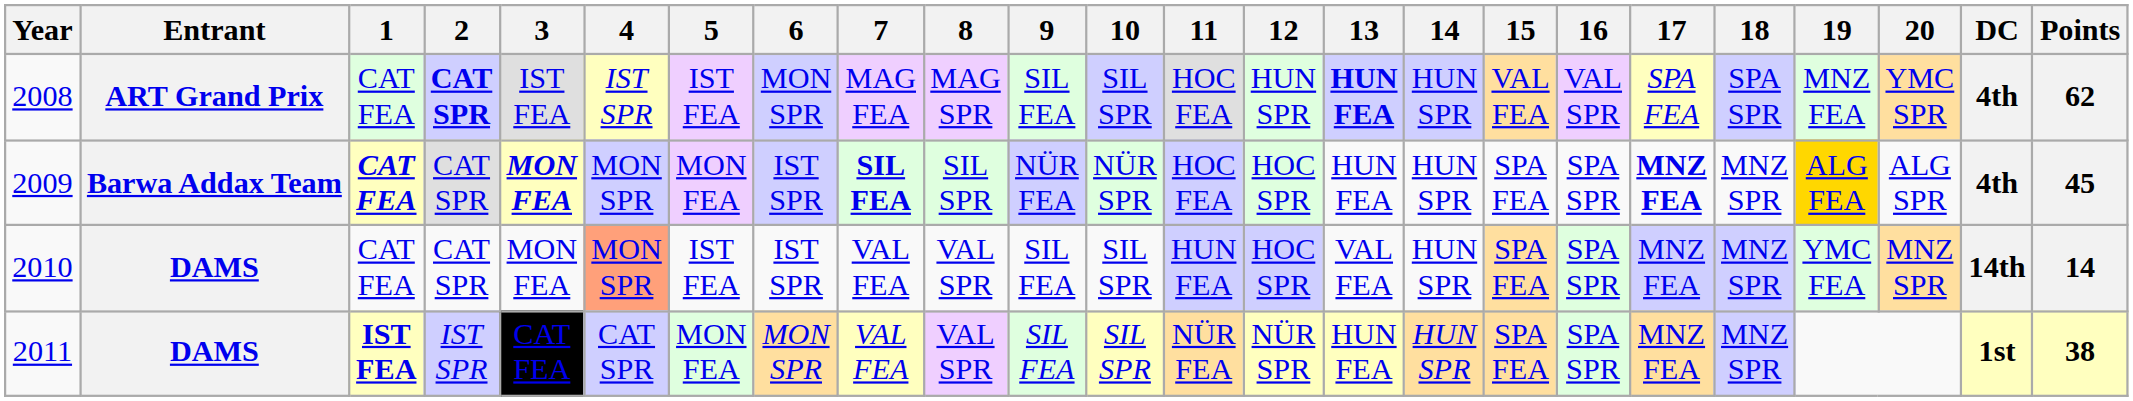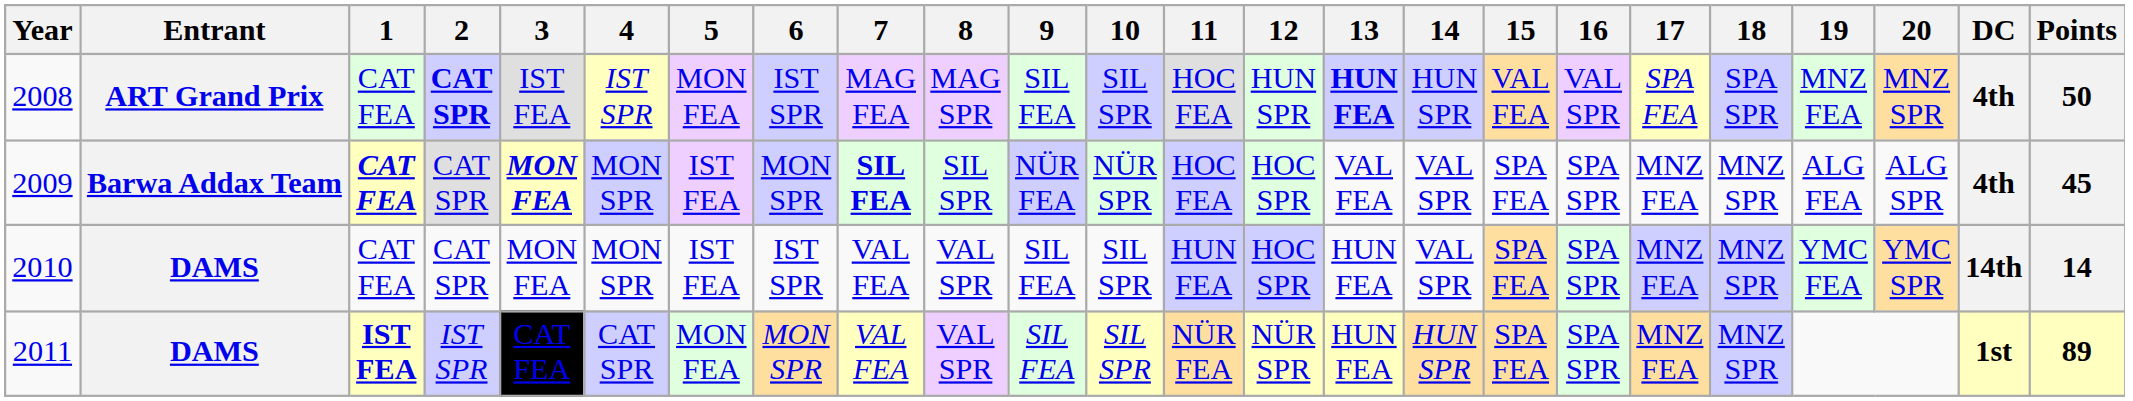 <table class="wikitable" style="text-align:center; font-size:85%">
 <tr>
 <th>Year</th>
 <th>Entrant</th>
 <th>1</th>
 <th>2</th>
 <th>3</th>
 <th>4</th>
 <th>5</th>
 <th>6</th>
 <th>7</th>
 <th>8</th>
 <th>9</th>
 <th>10</th>
 <th>11</th>
 <th>12</th>
 <th>13</th>
 <th>14</th>
 <th>15</th>
 <th>16</th>
 <th>17</th>
 <th>18</th>
 <th>19</th>
 <th>20</th>
 <th>DC</th>
 <th>Points</th>
 </tr>
 <tr>
 <td id=2008G><a href='#'>2008</a></td>
 <th nowrap><a href='#'>ART Grand Prix</a></th>
 <td style="background:#DFFFDF;"><a href='#'>CAT<br>FEA</a><br></td>
 <td style="background:#CFCFFF;"><strong><a href='#'>CAT<br>SPR</a><br></strong></td>
 <td style="background:#DFDFDF;"><a href='#'>IST<br>FEA</a><br></td>
 <td style="background:#FFFFBF;"><em><a href='#'>IST<br>SPR</a></em><br></td>
-<td style="background:#EFCFFF;"><a href='#'>IST<br>FEA</a><br></td>
-<td style="background:#CFCFFF;"><a href='#'>MON<br>SPR</a><br></td>
+<td style="background:#EFCFFF;"><a href='#'>MON<br>FEA</a><br></td>
+<td style="background:#CFCFFF;"><a href='#'>IST<br>SPR</a><br></td>
 <td style="background:#EFCFFF;"><a href='#'>MAG<br>FEA</a><br></td>
 <td style="background:#EFCFFF;"><a href='#'>MAG<br>SPR</a><br></td>
 <td style="background:#DFFFDF;"><a href='#'>SIL<br>FEA</a><br></td>
 <td style="background:#CFCFFF;"><a href='#'>SIL<br>SPR</a><br></td>
 <td style="background:#DFDFDF;"><a href='#'>HOC<br>FEA</a><br></td>
 <td style="background:#DFFFDF;"><a href='#'>HUN<br>SPR</a><br></td>
 <td style="background:#CFCFFF;"><strong><a href='#'>HUN<br>FEA</a></strong><br></td>
 <td style="background:#CFCFFF;"><a href='#'>HUN<br>SPR</a><br></td>
 <td style="background:#FFDF9F;"><a href='#'>VAL<br>FEA</a><br></td>
 <td style="background:#EFCFFF;"><a href='#'>VAL<br>SPR</a><br></td>
 <td style="background:#FFFFBF;"><em><a href='#'>SPA<br>FEA</a></em><br></td>
 <td style="background:#CFCFFF;"><a href='#'>SPA<br>SPR</a><br></td>
 <td style="background:#DFFFDF;"><a href='#'>MNZ<br>FEA</a><br></td>
-<td style="background:#FFDF9F;"><a href='#'>YMC<br>SPR</a><br></td>
+<td style="background:#FFDF9F;"><a href='#'>MNZ<br>SPR</a><br></td>
 <th>4th</th>
-<th>62</th>
+<th>50</th>
 </tr>
 <tr>
 <td id=2009G><a href='#'>2009</a></td>
 <th nowrap><a href='#'>Barwa Addax Team</a></th>
 <td style="background:#FFFFBF;"><strong><em><a href='#'>CAT<br>FEA</a></em></strong><br></td>
 <td style="background:#DFDFDF;"><a href='#'>CAT<br>SPR</a><br></td>
 <td style="background:#FFFFBF;"><strong><em><a href='#'>MON<br>FEA</a></em></strong><br></td>
 <td style="background:#CFCFFF;"><a href='#'>MON<br>SPR</a><br></td>
-<td style="background:#EFCFFF;"><a href='#'>MON<br>FEA</a><br></td>
-<td style="background:#CFCFFF;"><a href='#'>IST<br>SPR</a><br></td>
+<td style="background:#EFCFFF;"><a href='#'>IST<br>FEA</a><br></td>
+<td style="background:#CFCFFF;"><a href='#'>MON<br>SPR</a><br></td>
 <td style="background:#DFFFDF;"><strong><a href='#'>SIL<br>FEA</a></strong><br></td>
 <td style="background:#DFFFDF;"><a href='#'>SIL<br>SPR</a><br></td>
 <td style="background:#CFCFFF;"><a href='#'>NÜR<br>FEA</a><br></td>
 <td style="background:#DFFFDF;"><a href='#'>NÜR<br>SPR</a><br></td>
 <td style="background:#CFCFFF;"><a href='#'>HOC<br>FEA</a><br></td>
 <td style="background:#DFFFDF;"><a href='#'>HOC<br>SPR</a><br></td>
-<td><a href='#'>HUN<br>FEA</a></td>
-<td><a href='#'>HUN<br>SPR</a></td>
+<td><a href='#'>VAL<br>FEA</a></td>
+<td><a href='#'>VAL<br>SPR</a></td>
 <td><a href='#'>SPA<br>FEA</a></td>
 <td><a href='#'>SPA<br>SPR</a></td>
-<td><strong><a href='#'>MNZ<br>FEA</a></strong></td>
+<td><a href='#'>MNZ<br>FEA</a></td>
 <td><a href='#'>MNZ<br>SPR</a></td>
-<td style="background: gold;"><a href='#'>ALG<br>FEA</a></td>
+<td><a href='#'>ALG<br>FEA</a></td>
 <td><a href='#'>ALG<br>SPR</a></td>
 <th>4th</th>
 <th>45</th>
 </tr>
 <tr>
 <td id=2010G><a href='#'>2010</a></td>
 <th nowrap><a href='#'>DAMS</a></th>
 <td><a href='#'>CAT<br>FEA</a></td>
 <td><a href='#'>CAT<br>SPR</a></td>
 <td><a href='#'>MON<br>FEA</a></td>
-<td style="background: lightsalmon;"><a href='#'>MON<br>SPR</a></td>
+<td><a href='#'>MON<br>SPR</a></td>
 <td><a href='#'>IST<br>FEA</a></td>
 <td><a href='#'>IST<br>SPR</a></td>
 <td><a href='#'>VAL<br>FEA</a></td>
 <td><a href='#'>VAL<br>SPR</a></td>
 <td><a href='#'>SIL<br>FEA</a></td>
 <td><a href='#'>SIL<br>SPR</a></td>
 <td style="background:#CFCFFF;"><a href='#'>HUN<br>FEA</a><br></td>
 <td style="background:#CFCFFF;"><a href='#'>HOC<br>SPR</a><br></td>
-<td><a href='#'>VAL<br>FEA</a></td>
-<td><a href='#'>HUN<br>SPR</a></td>
+<td><a href='#'>HUN<br>FEA</a></td>
+<td><a href='#'>VAL<br>SPR</a></td>
 <td style="background:#FFDF9F;"><a href='#'>SPA<br>FEA</a><br></td>
 <td style="background:#DFFFDF;"><a href='#'>SPA<br>SPR</a><br></td>
 <td style="background:#CFCFFF;"><a href='#'>MNZ<br>FEA</a><br></td>
 <td style="background:#CFCFFF;"><a href='#'>MNZ<br>SPR</a><br></td>
 <td style="background:#DFFFDF;"><a href='#'>YMC<br>FEA</a><br></td>
-<td style="background:#FFDF9F;"><a href='#'>MNZ<br>SPR</a><br></td>
+<td style="background:#FFDF9F;"><a href='#'>YMC<br>SPR</a><br></td>
 <th>14th</th>
 <th>14</th>
 </tr>
 <tr>
 <td id=2011G><a href='#'>2011</a></td>
 <th nowrap><a href='#'>DAMS</a></th>
 <td style="background:#FFFFBF;"><strong><a href='#'>IST<br>FEA</a></strong><br></td>
 <td style="background:#CFCFFF;"><em><a href='#'>IST<br>SPR</a></em><br></td>
 <td style="background:black; color:white;"><a href='#'><span>CAT<br>FEA</span></a><br></td>
 <td style="background:#CFCFFF;"><a href='#'>CAT<br>SPR</a><br></td>
 <td style="background:#DFFFDF;"><a href='#'>MON<br>FEA</a><br></td>
 <td style="background:#FFDF9F;"><em><a href='#'>MON<br>SPR</a></em><br></td>
 <td style="background:#FFFFBF;"><em><a href='#'>VAL<br>FEA</a></em><br></td>
 <td style="background:#EFCFFF;"><a href='#'>VAL<br>SPR</a><br></td>
 <td style="background:#DFFFDF;"><em><a href='#'>SIL<br>FEA</a></em><br></td>
 <td style="background:#FFFFBF;"><em><a href='#'>SIL<br>SPR</a></em><br></td>
 <td style="background:#FFDF9F;"><a href='#'>NÜR<br>FEA</a><br></td>
 <td style="background:#FFFFBF;"><a href='#'>NÜR<br>SPR</a><br></td>
 <td style="background:#FFFFBF;"><a href='#'>HUN<br>FEA</a><br></td>
 <td style="background:#FFDF9F;"><em><a href='#'>HUN<br>SPR</a></em><br></td>
 <td style="background:#FFDF9F;"><a href='#'>SPA<br>FEA</a><br></td>
 <td style="background:#DFFFDF;"><a href='#'>SPA<br>SPR</a><br></td>
 <td style="background:#FFDF9F;"><a href='#'>MNZ<br>FEA</a><br></td>
 <td style="background:#CFCFFF;"><a href='#'>MNZ<br>SPR</a><br></td>
 <td colspan=2></td>
 <td style="background:#FFFFBF;"><strong>1st</strong></td>
-<td style="background:#FFFFBF;"><strong>38</strong></td>
+<td style="background:#FFFFBF;"><strong>89</strong></td>
 </tr>
 </table>
